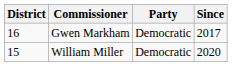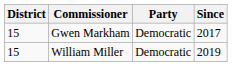 <table class="wikitable">
 <tr>
 <th>District</th>
 <th>Commissioner</th>
 <th>Party</th>
 <th>Since</th>
 </tr>
 <tr>
-<td>16</td>
+<td>15</td>
 <td>Gwen Markham</td>
 <td>Democratic</td>
 <td>2017</td>
 </tr>
 <tr>
 <td>15</td>
 <td>William Miller</td>
 <td>Democratic</td>
-<td>2020</td>
+<td>2019</td>
 </tr>
 </table>
